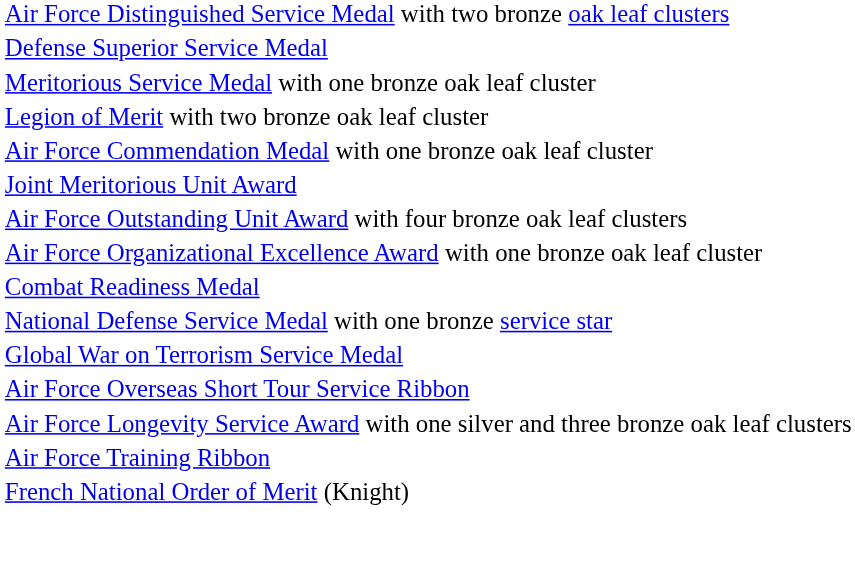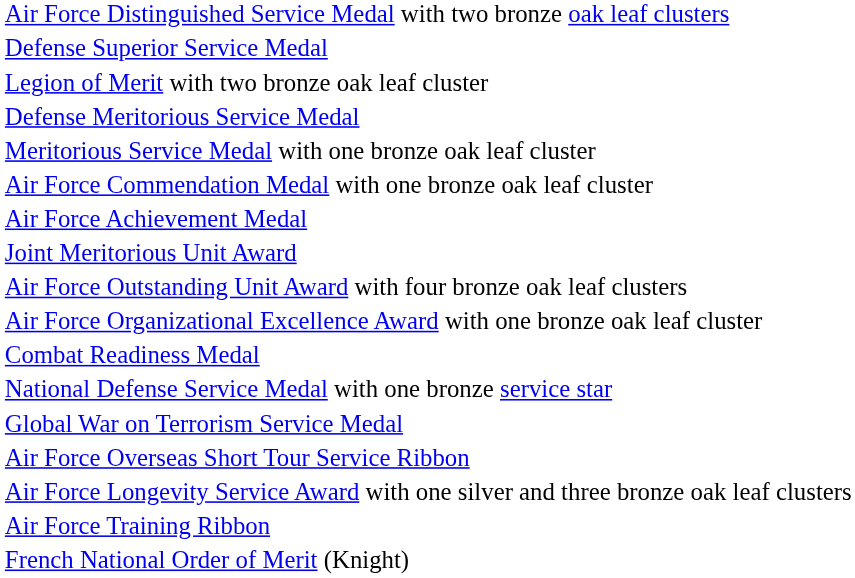 <table>
 <tr>
 <td></td>
 <td><a href='#'>Air Force Distinguished Service Medal</a> with two bronze <a href='#'>oak leaf clusters</a></td>
 </tr>
 <tr>
 <td></td>
 <td><a href='#'>Defense Superior Service Medal</a></td>
 </tr>
 <tr>
 <td></td>
+<td><a href='#'>Legion of Merit</a> with two bronze oak leaf cluster</td>
+</tr>
+<tr>
+<td></td>
+<td><a href='#'>Defense Meritorious Service Medal</a></td>
+</tr>
+<tr>
+<td></td>
 <td><a href='#'>Meritorious Service Medal</a> with one bronze oak leaf cluster</td>
 </tr>
 <tr>
 <td></td>
-<td><a href='#'>Legion of Merit</a> with two bronze oak leaf cluster</td>
+<td><a href='#'>Air Force Commendation Medal</a> with one bronze oak leaf cluster</td>
 </tr>
 <tr>
 <td></td>
-<td><a href='#'>Air Force Commendation Medal</a> with one bronze oak leaf cluster</td>
+<td><a href='#'>Air Force Achievement Medal</a></td>
 </tr>
 <tr>
 <td></td>
 <td><a href='#'>Joint Meritorious Unit Award</a></td>
 </tr>
 <tr>
 <td></td>
 <td><a href='#'>Air Force Outstanding Unit Award</a> with four bronze oak leaf clusters</td>
 </tr>
 <tr>
 <td></td>
 <td><a href='#'>Air Force Organizational Excellence Award</a> with one bronze oak leaf cluster</td>
 </tr>
 <tr>
 <td></td>
 <td><a href='#'>Combat Readiness Medal</a></td>
 </tr>
 <tr>
 <td></td>
 <td><a href='#'>National Defense Service Medal</a> with one bronze <a href='#'>service star</a></td>
 </tr>
 <tr>
 <td></td>
 <td><a href='#'>Global War on Terrorism Service Medal</a></td>
 </tr>
 <tr>
 <td></td>
 <td><a href='#'>Air Force Overseas Short Tour Service Ribbon</a></td>
 </tr>
 <tr>
 <td></td>
 <td><a href='#'>Air Force Longevity Service Award</a> with one silver and three bronze oak leaf clusters</td>
 </tr>
 <tr>
 <td></td>
 <td><a href='#'>Air Force Training Ribbon</a></td>
 </tr>
 <tr>
 <td></td>
 <td><a href='#'>French National Order of Merit</a> (Knight)</td>
 </tr>
 </table>
